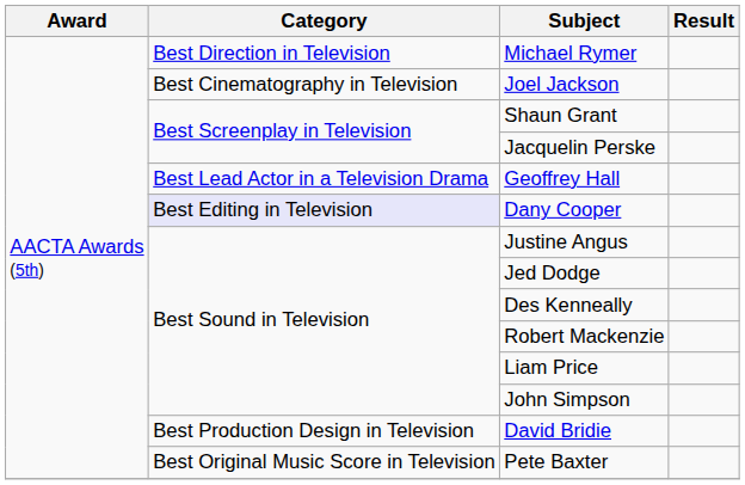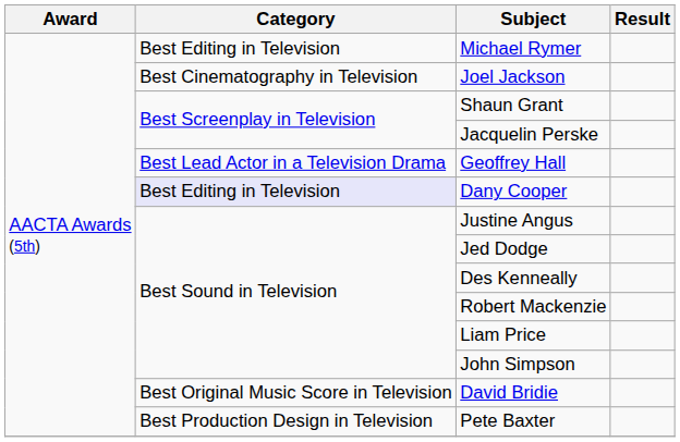 <table class="wikitable">
 <tr>
 <th>Award</th>
 <th>Category</th>
 <th>Subject</th>
 <th>Result</th>
 </tr>
 <tr>
 <td rowspan=14><a href='#'>AACTA Awards</a><br><small>(<a href='#'>5th</a>)</small></td>
-<td><a href='#'>Best Direction in Television</a></td>
+<td>Best Editing in Television</td>
 <td><a href='#'>Michael Rymer</a></td>
 <td></td>
 </tr>
 <tr>
 <td>Best Cinematography in Television</td>
 <td><a href='#'>Joel Jackson</a></td>
 <td></td>
 </tr>
 <tr>
 <td rowspan=2><a href='#'>Best Screenplay in Television</a></td>
 <td>Shaun Grant</td>
 <td></td>
 </tr>
 <tr>
 <td>Jacquelin Perske</td>
 <td></td>
 </tr>
 <tr>
 <td><a href='#'>Best Lead Actor in a Television Drama</a></td>
 <td><a href='#'>Geoffrey Hall</a></td>
 <td></td>
 </tr>
 <tr>
 <td style="background: lavender;">Best Editing in Television</td>
 <td><a href='#'>Dany Cooper</a></td>
 <td></td>
 </tr>
 <tr>
 <td rowspan=6>Best Sound in Television</td>
 <td>Justine Angus</td>
 <td></td>
 </tr>
 <tr>
 <td>Jed Dodge</td>
 <td></td>
 </tr>
 <tr>
 <td>Des Kenneally</td>
 <td></td>
 </tr>
 <tr>
 <td>Robert Mackenzie</td>
 <td></td>
 </tr>
 <tr>
 <td>Liam Price</td>
 <td></td>
 </tr>
 <tr>
 <td>John Simpson</td>
 <td></td>
 </tr>
 <tr>
-<td>Best Production Design in Television</td>
+<td>Best Original Music Score in Television</td>
 <td><a href='#'>David Bridie</a></td>
 <td></td>
 </tr>
 <tr>
-<td>Best Original Music Score in Television</td>
+<td>Best Production Design in Television</td>
 <td>Pete Baxter</td>
 <td></td>
 </tr>
 <tr>
 </tr>
 </table>
